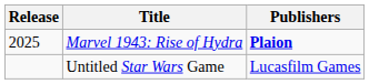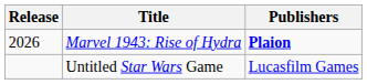 <table class="wikitable">
 <tr>
 <th>Release</th>
 <th>Title</th>
 <th>Publishers</th>
 </tr>
 <tr>
-<td>2025</td>
+<td>2026</td>
 <td><em><a href='#'>Marvel 1943: Rise of Hydra</a></em></td>
 <td><strong><a href='#'>Plaion</a></strong></td>
 </tr>
 <tr>
 <td></td>
 <td>Untitled <em><a href='#'>Star Wars</a></em> Game</td>
 <td><a href='#'>Lucasfilm Games</a></td>
 </tr>
 </table>
